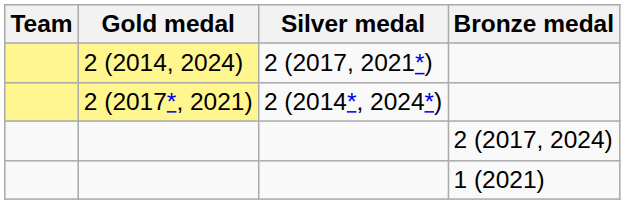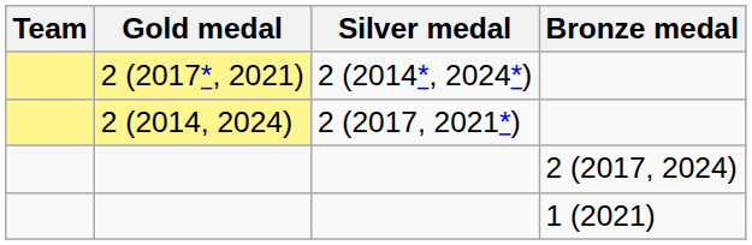 <table class="wikitable sortable">
 <tr>
 <th>Team</th>
 <th>Gold medal</th>
 <th>Silver medal</th>
 <th>Bronze medal</th>
 </tr>
 <tr>
 <td bgcolor=#FFF68F></td>
-<td bgcolor=#FFF68F>2 (2014, 2024)</td>
-<td>2 (2017, 2021<a href='#'>*</a>)</td>
+<td bgcolor=#FFF68F>2 (2017<a href='#'>*</a>, 2021)</td>
+<td>2 (2014<a href='#'>*</a>, 2024<a href='#'>*</a>)</td>
 <td></td>
 </tr>
 <tr>
 <td bgcolor=#FFF68F></td>
-<td bgcolor=#FFF68F>2 (2017<a href='#'>*</a>, 2021)</td>
-<td>2 (2014<a href='#'>*</a>, 2024<a href='#'>*</a>)</td>
+<td bgcolor=#FFF68F>2 (2014, 2024)</td>
+<td>2 (2017, 2021<a href='#'>*</a>)</td>
 <td></td>
 </tr>
 <tr>
 <td></td>
 <td></td>
 <td></td>
 <td>2 (2017, 2024)</td>
 </tr>
 <tr>
 <td></td>
 <td></td>
 <td></td>
 <td>1 (2021)</td>
 </tr>
 </table>
